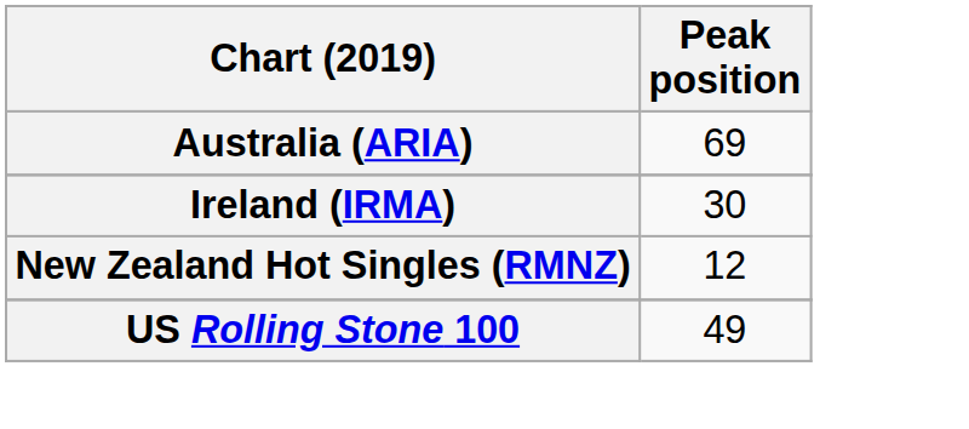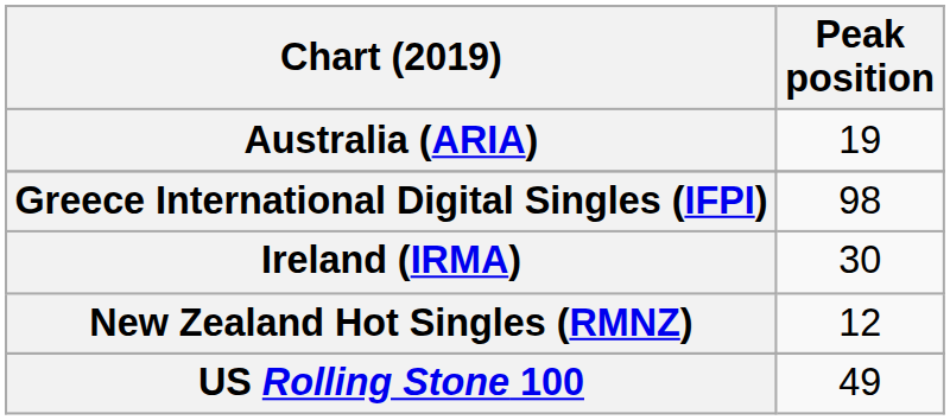 <table class="wikitable sortable plainrowheaders" style="text-align:center">
 <tr>
 <th scope="col">Chart (2019)</th>
 <th scope="col">Peak<br>position</th>
 </tr>
 <tr>
 <th scope="row">Australia (<a href='#'>ARIA</a>)</th>
-<td>69</td>
+<td>19</td>
 </tr>
 <tr>
+</tr>
+<tr>
+<th scope="row">Greece International Digital Singles (<a href='#'>IFPI</a>)</th>
+<td>98</td>
 </tr>
 <tr>
 <th scope="row">Ireland (<a href='#'>IRMA</a>)</th>
 <td>30</td>
 </tr>
 <tr>
 <th scope="row">New Zealand Hot Singles (<a href='#'>RMNZ</a>)</th>
 <td>12</td>
 </tr>
 <tr>
 </tr>
 <tr>
 </tr>
 <tr>
 </tr>
 <tr>
 </tr>
 <tr>
 <th scope="row">US <a href='#'><em>Rolling Stone</em> 100</a></th>
 <td>49</td>
 </tr>
 </table>
